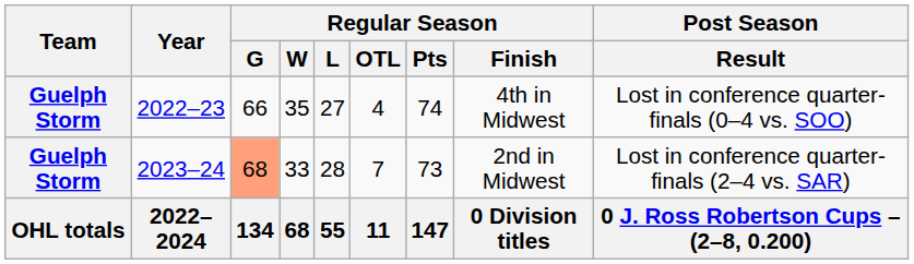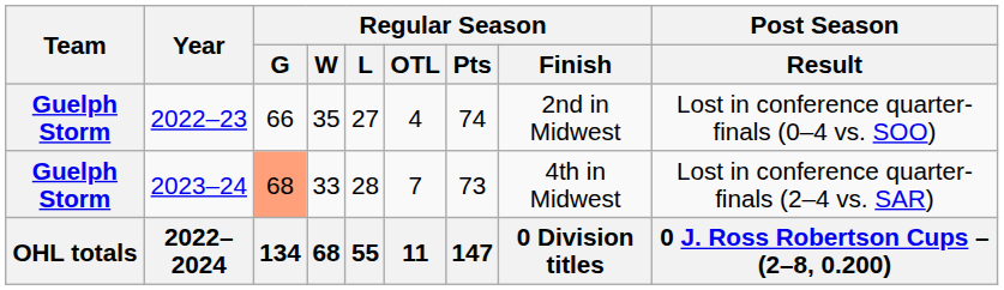 <table class="wikitable" style="font-size: 95%; text-align:center;">
 <tr>
 <th rowspan="2">Team</th>
 <th rowspan="2">Year</th>
 <th colspan="6">Regular Season</th>
 <th colspan="1">Post Season</th>
 </tr>
 <tr>
 <th>G</th>
 <th>W</th>
 <th>L</th>
 <th>OTL</th>
 <th>Pts</th>
 <th>Finish</th>
 <th>Result</th>
 </tr>
 <tr>
 <th><a href='#'>Guelph Storm</a></th>
 <td><a href='#'>2022–23</a></td>
 <td>66</td>
 <td>35</td>
 <td>27</td>
 <td>4</td>
 <td>74</td>
-<td>4th in Midwest</td>
+<td>2nd in Midwest</td>
 <td>Lost in conference quarter-finals (0–4 vs. <a href='#'>SOO</a>)</td>
 </tr>
 <tr>
 <th><a href='#'>Guelph Storm</a></th>
 <td><a href='#'>2023–24</a></td>
 <td style="background: lightsalmon;">68</td>
 <td>33</td>
 <td>28</td>
 <td>7</td>
 <td>73</td>
-<td>2nd in Midwest</td>
+<td>4th in Midwest</td>
 <td>Lost in conference quarter-finals (2–4 vs. <a href='#'>SAR</a>)</td>
 </tr>
 <tr bgcolor="#dddddd">
 <th>OHL totals</th>
 <th>2022–2024</th>
 <th>134</th>
 <th>68</th>
 <th>55</th>
 <th>11</th>
 <th>147</th>
 <th>0 Division titles</th>
 <th>0 <a href='#'>J. Ross Robertson Cups</a> – (2–8, 0.200)</th>
 </tr>
 </table>
